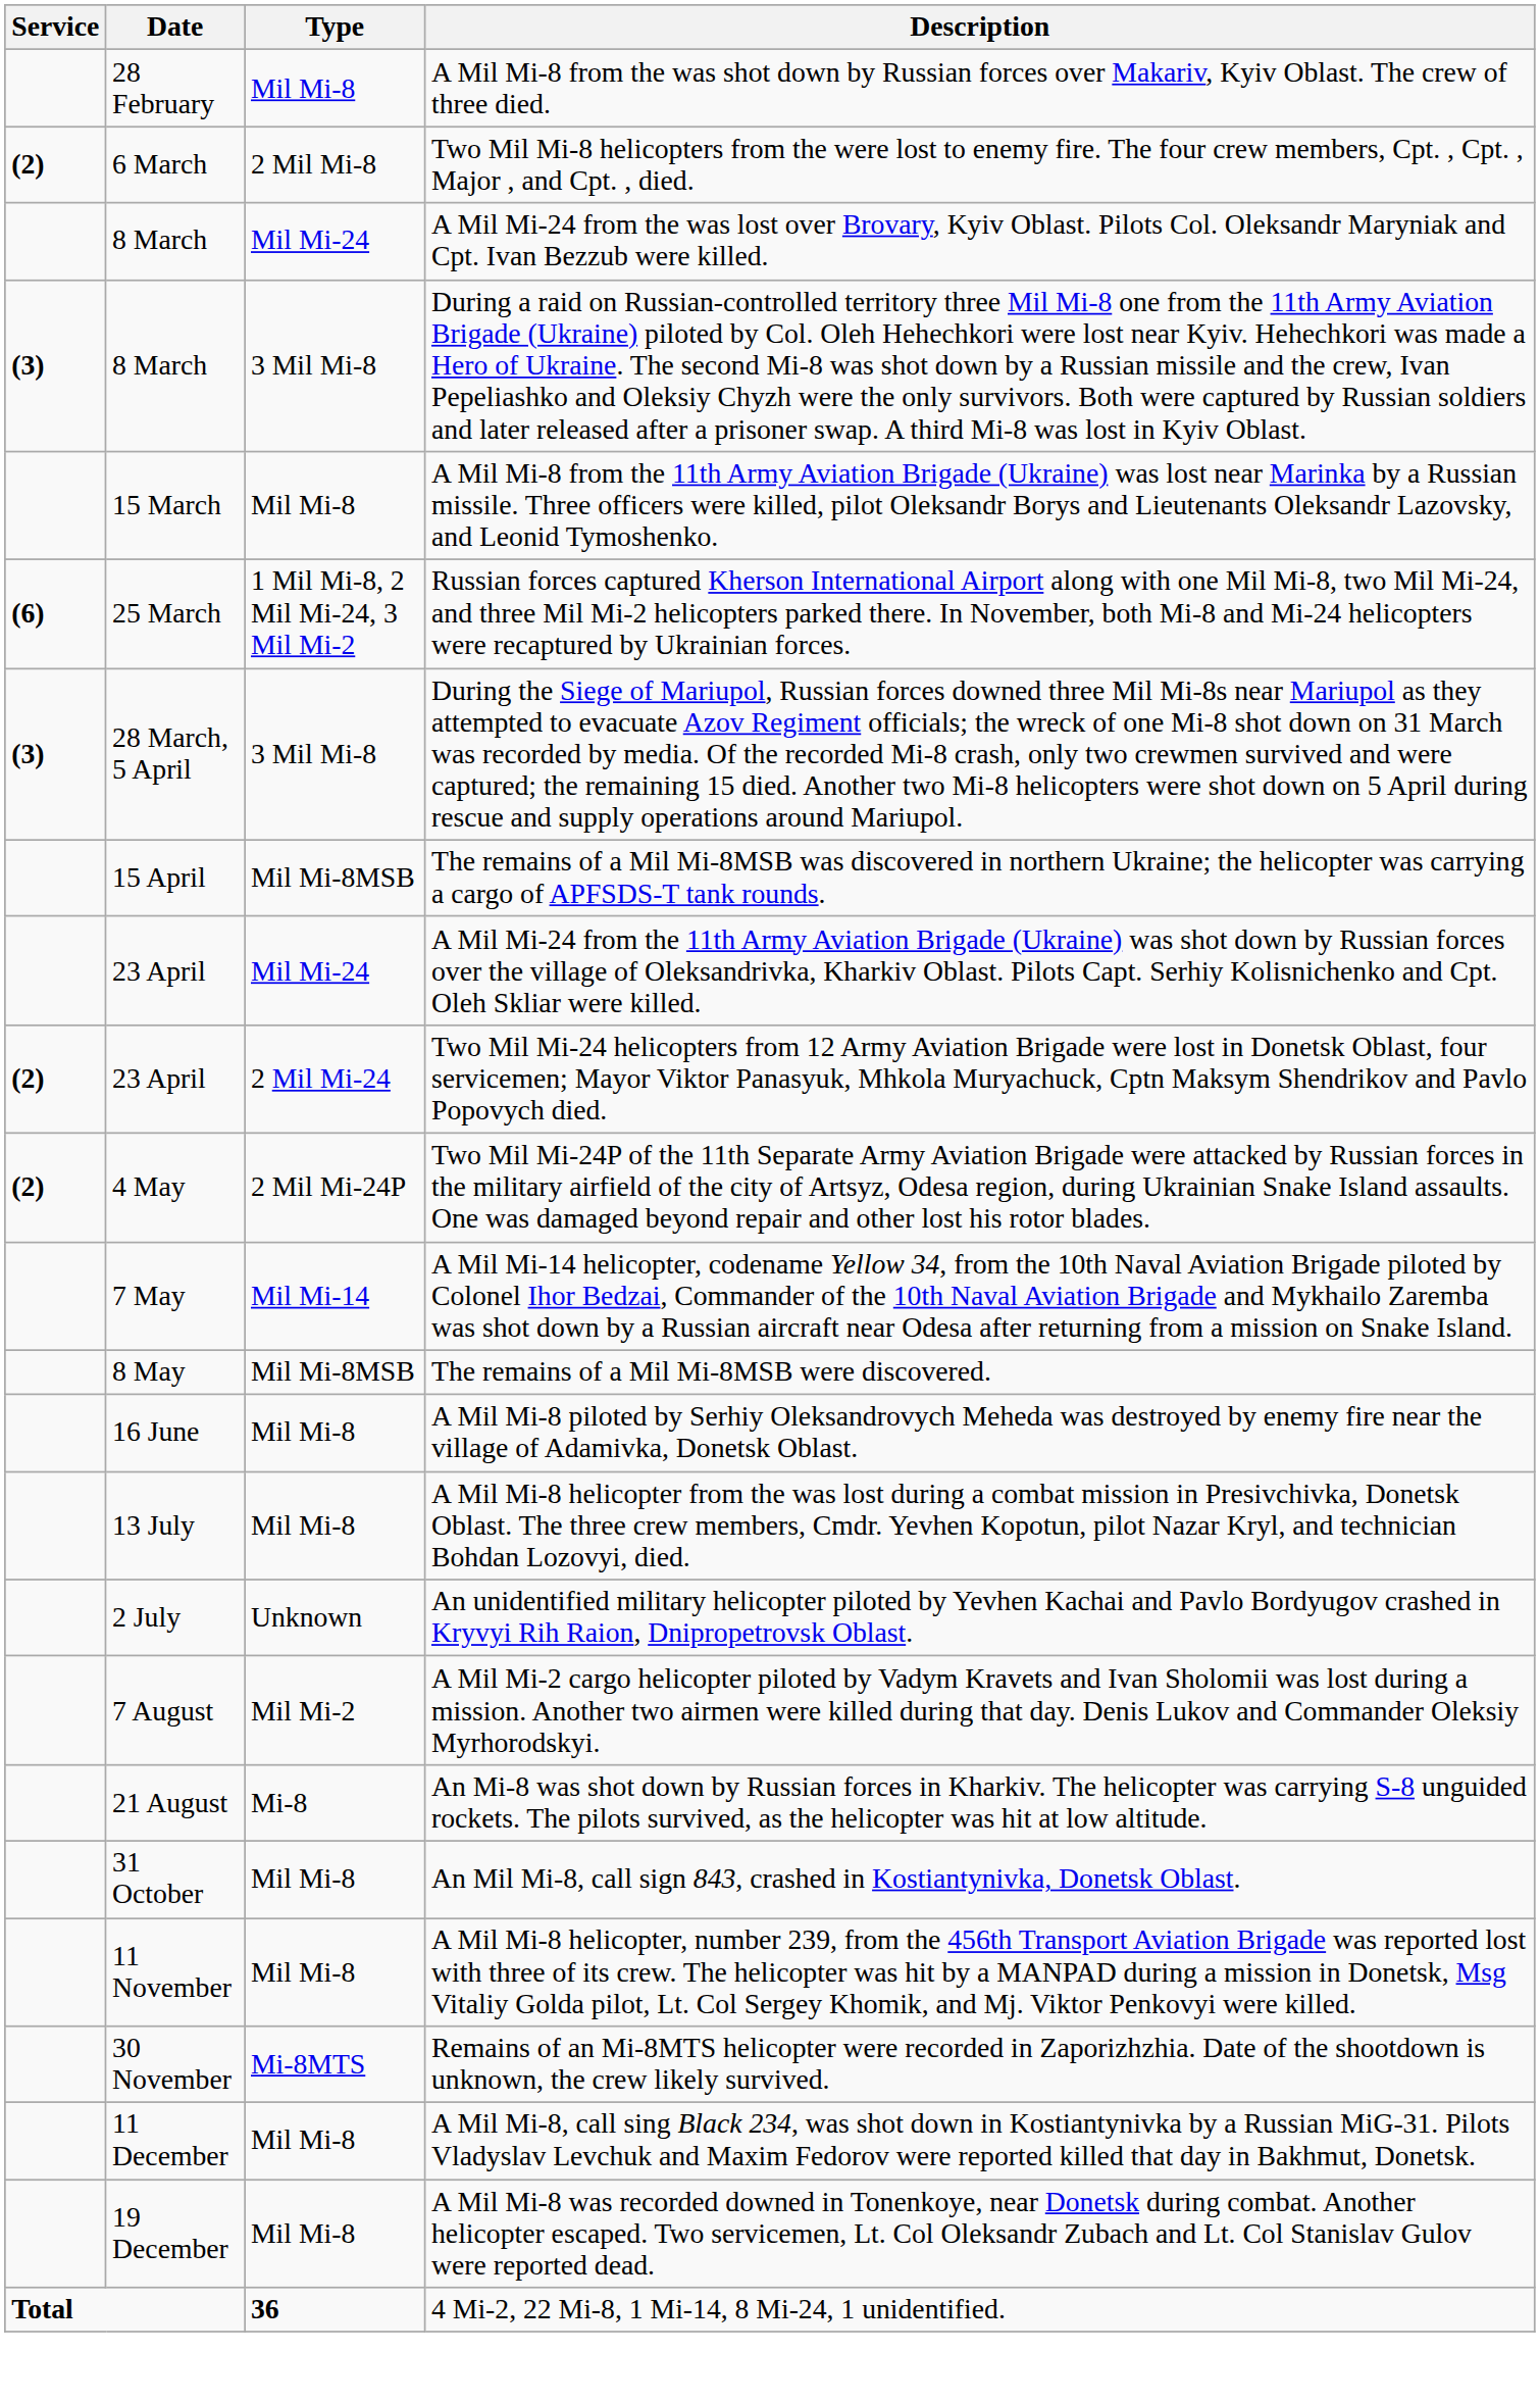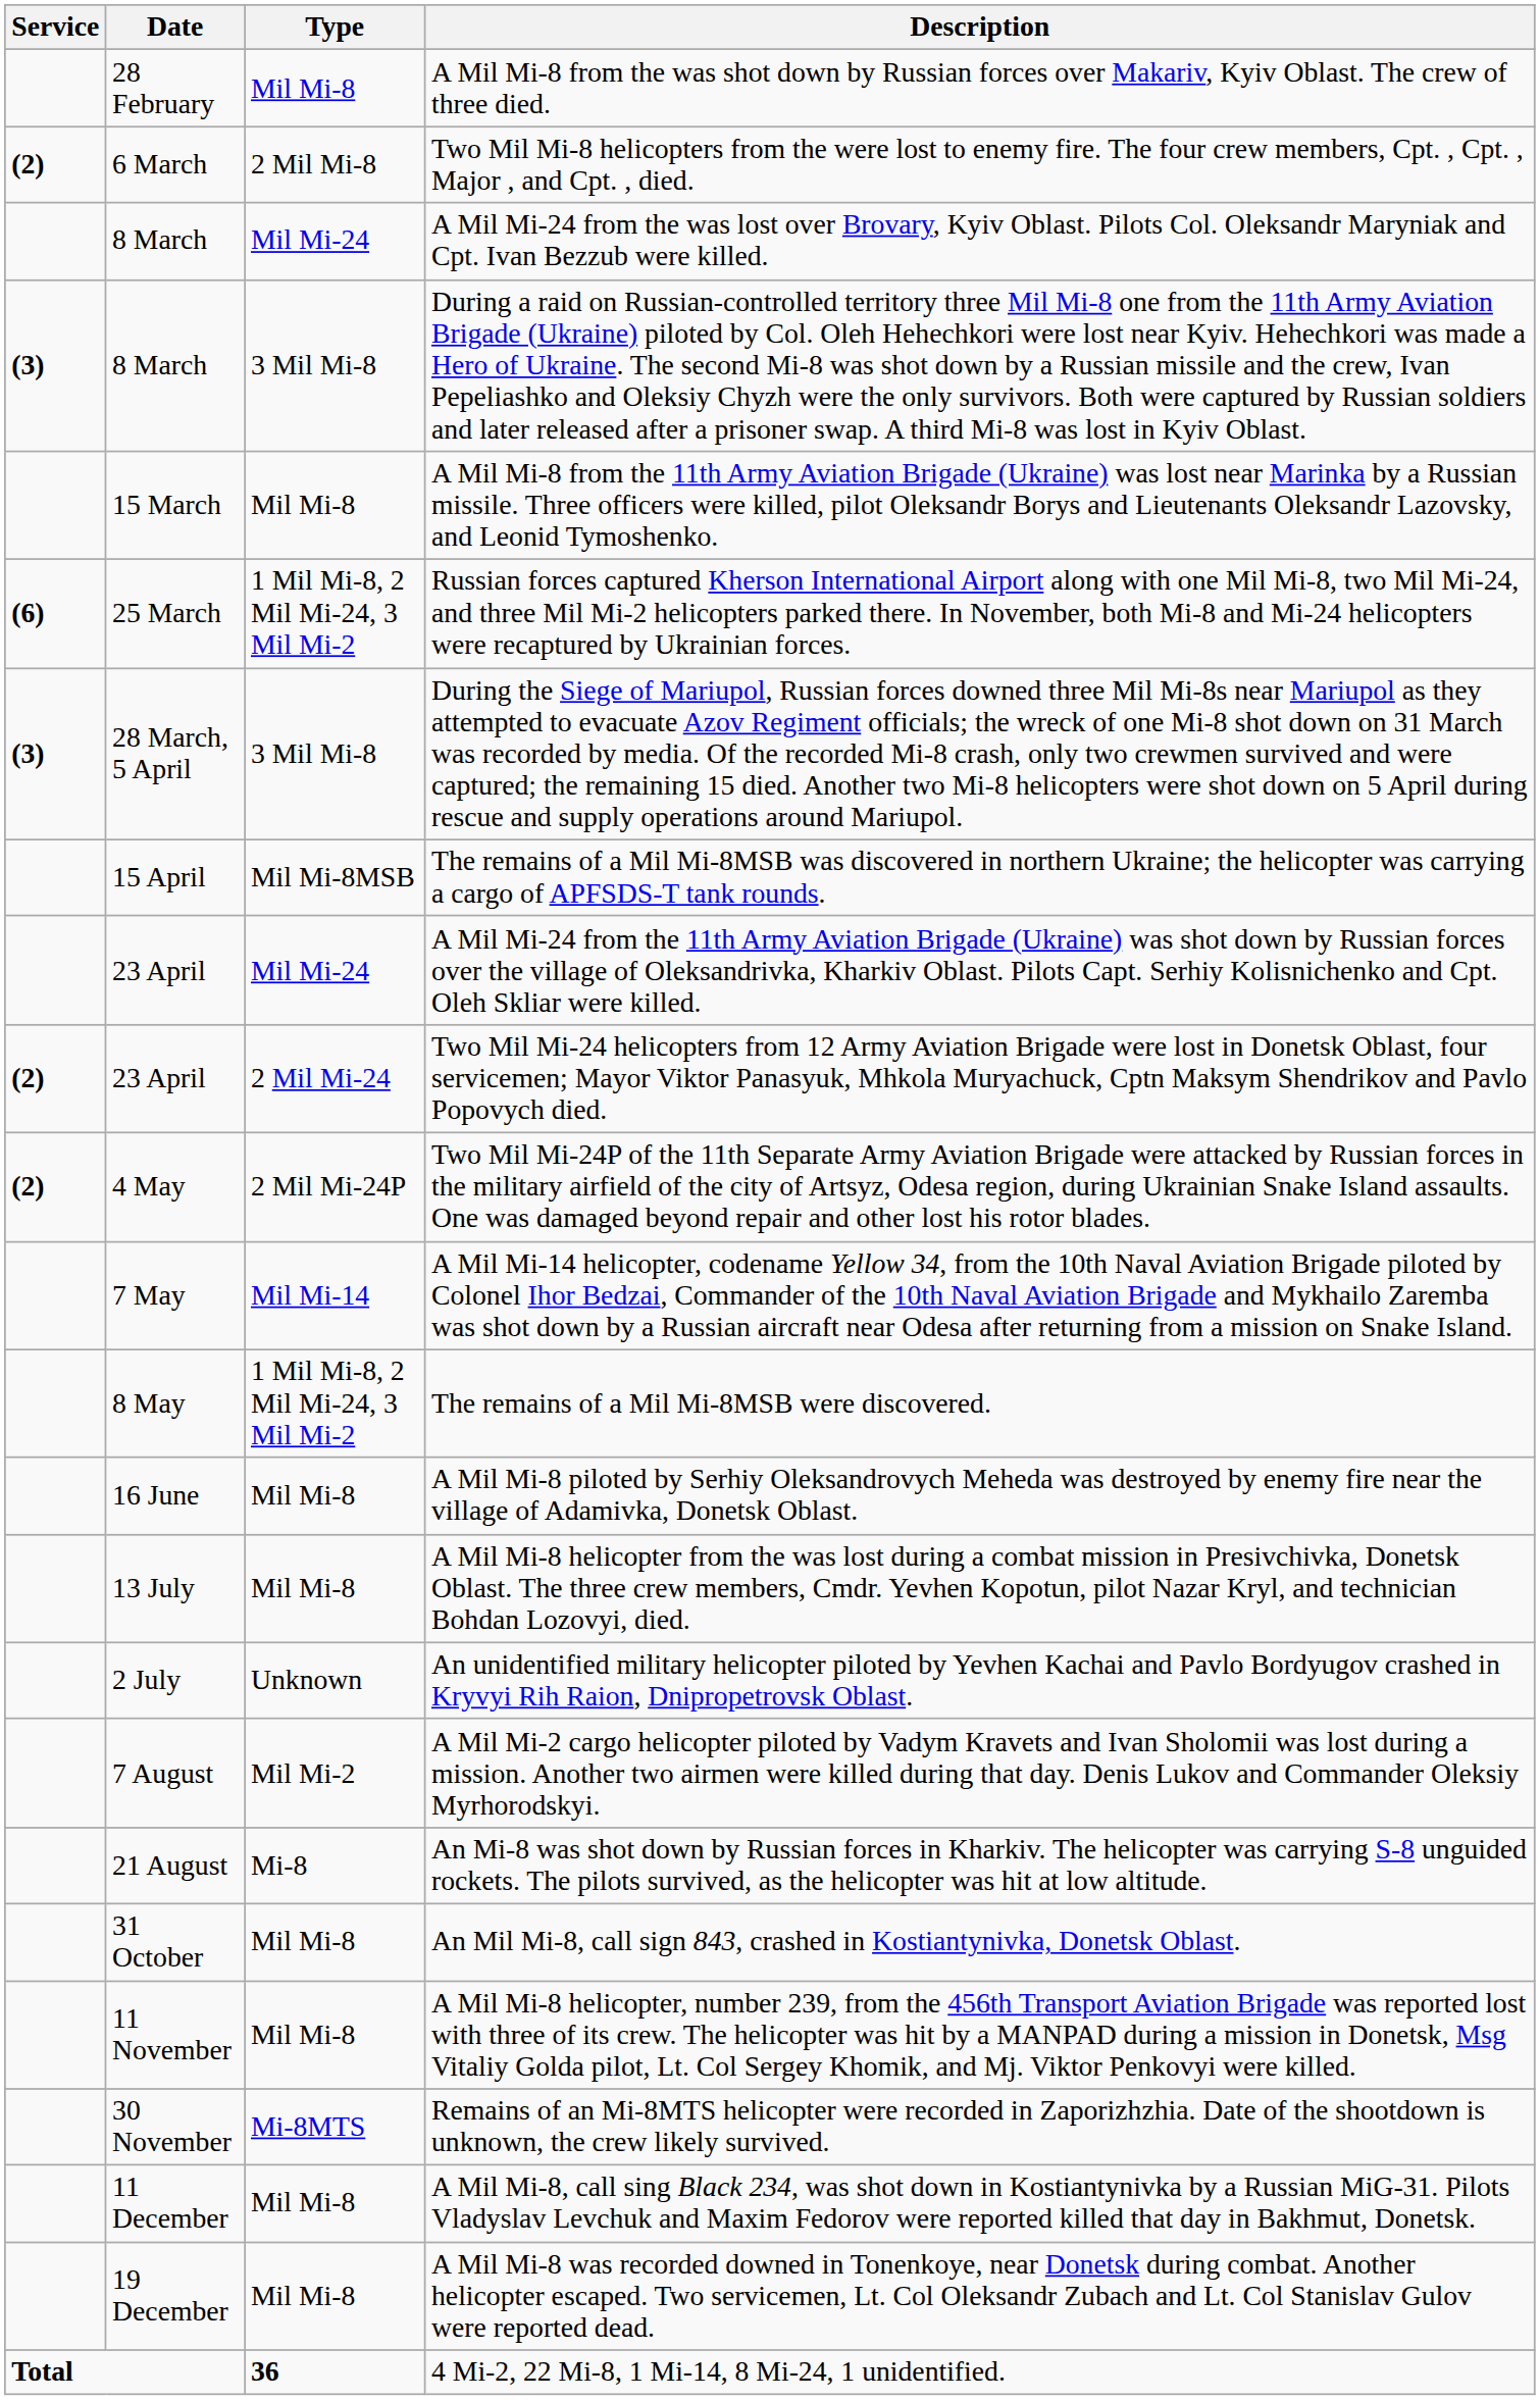 <table class="wikitable">
 <tr>
 <th>Service</th>
 <th>Date</th>
 <th>Type</th>
 <th>Description</th>
 </tr>
 <tr>
 <td></td>
 <td>28 February</td>
 <td><a href='#'>Mil Mi-8</a></td>
 <td>A Mil Mi-8 from the  was shot down by Russian forces over <a href='#'>Makariv</a>, Kyiv Oblast. The crew of three died.</td>
 </tr>
 <tr>
 <td> <strong>(2)</strong></td>
 <td>6 March</td>
 <td>2 Mil Mi-8</td>
 <td>Two Mil Mi-8 helicopters from the  were lost to enemy fire. The four crew members, Cpt. , Cpt. , Major , and Cpt. , died.</td>
 </tr>
 <tr>
 <td></td>
 <td>8 March</td>
 <td><a href='#'>Mil Mi-24</a></td>
 <td>A Mil Mi-24 from the  was lost over <a href='#'>Brovary</a>, Kyiv Oblast. Pilots Col. Oleksandr Maryniak and Cpt. Ivan Bezzub were killed.</td>
 </tr>
 <tr>
 <td> <strong>(3)</strong></td>
 <td>8 March</td>
 <td>3 Mil Mi-8</td>
 <td>During a raid on Russian-controlled territory three <a href='#'>Mil Mi-8</a> one from the <a href='#'>11th Army Aviation Brigade (Ukraine)</a> piloted by Col. Oleh Hehechkori were lost near Kyiv. Hehechkori was made a <a href='#'>Hero of Ukraine</a>. The second Mi-8 was shot down by a Russian missile and the crew, Ivan Pepeliashko and Oleksiy Chyzh were the only survivors. Both were captured by Russian soldiers and later released after a prisoner swap. A third Mi-8 was lost in Kyiv Oblast.</td>
 </tr>
 <tr>
 <td></td>
 <td>15 March</td>
 <td>Mil Mi-8</td>
 <td>A Mil Mi-8 from the <a href='#'>11th Army Aviation Brigade (Ukraine)</a> was lost near <a href='#'>Marinka</a> by a Russian missile. Three officers were killed, pilot Oleksandr Borys and Lieutenants Oleksandr Lazovsky, and Leonid Tymoshenko.</td>
 </tr>
 <tr>
 <td> <strong>(6)</strong></td>
 <td>25 March</td>
 <td>1 Mil Mi-8, 2 Mil Mi-24, 3 <a href='#'>Mil Mi-2</a></td>
 <td>Russian forces captured <a href='#'>Kherson International Airport</a> along with one Mil Mi-8, two Mil Mi-24, and three Mil Mi-2 helicopters parked there. In November, both Mi-8 and Mi-24 helicopters were recaptured by Ukrainian forces.</td>
 </tr>
 <tr>
 <td> <strong>(3)</strong></td>
 <td>28 March,<br>5 April</td>
 <td>3 Mil Mi-8</td>
 <td>During the <a href='#'>Siege of Mariupol</a>, Russian forces downed three Mil Mi-8s near <a href='#'>Mariupol</a> as they attempted to evacuate <a href='#'>Azov Regiment</a> officials; the wreck of one Mi-8 shot down on 31 March was recorded by media. Of the recorded Mi-8 crash, only two crewmen survived and were captured; the remaining 15 died. Another two Mi-8 helicopters were shot down on 5 April during rescue and supply operations around Mariupol.</td>
 </tr>
 <tr>
 <td></td>
 <td>15 April</td>
 <td>Mil Mi-8MSB</td>
 <td>The remains of a Mil Mi-8MSB was discovered in northern Ukraine; the helicopter was carrying a cargo of <a href='#'>APFSDS-T tank rounds</a>.</td>
 </tr>
 <tr>
 <td></td>
 <td>23 April</td>
 <td><a href='#'>Mil Mi-24</a></td>
 <td>A Mil Mi-24 from the <a href='#'>11th Army Aviation Brigade (Ukraine)</a> was shot down by Russian forces over the village of Oleksandrivka, Kharkiv Oblast. Pilots Capt. Serhiy Kolisnichenko and Cpt. Oleh Skliar were killed.</td>
 </tr>
 <tr>
 <td> <strong>(2)</strong></td>
 <td>23 April</td>
 <td>2 <a href='#'>Mil Mi-24</a></td>
 <td>Two Mil Mi-24 helicopters from 12 Army Aviation Brigade were lost in Donetsk Oblast, four servicemen; Mayor Viktor Panasyuk, Mhkola Muryachuck, Cptn Maksym Shendrikov and Pavlo Popovych died.</td>
 </tr>
 <tr>
 <td> <strong>(2)</strong></td>
 <td>4 May</td>
 <td>2 Mil Mi-24P</td>
 <td>Two Mil Mi-24P of the 11th Separate Army Aviation Brigade were attacked by Russian forces in the military airfield of the city of Artsyz, Odesa region, during Ukrainian Snake Island assaults. One was damaged beyond repair and other lost his rotor blades.</td>
 </tr>
 <tr>
 <td></td>
 <td>7 May</td>
 <td><a href='#'>Mil Mi-14</a></td>
 <td>A Mil Mi-14 helicopter, codename <em>Yellow 34</em>, from the 10th Naval Aviation Brigade piloted by Colonel <a href='#'>Ihor Bedzai</a>, Commander of the <a href='#'>10th Naval Aviation Brigade</a> and Mykhailo Zaremba was shot down by a Russian aircraft near Odesa after returning from a mission on Snake Island.</td>
 </tr>
 <tr>
 <td></td>
 <td>8 May</td>
-<td>Mil Mi-8MSB</td>
+<td>1 Mil Mi-8, 2 Mil Mi-24, 3 <a href='#'>Mil Mi-2</a></td>
 <td>The remains of a Mil Mi-8MSB were discovered.</td>
 </tr>
 <tr>
 <td></td>
 <td>16 June</td>
 <td>Mil Mi-8</td>
 <td>A Mil Mi-8 piloted by Serhiy Oleksandrovych Meheda was destroyed by enemy fire near the village of Adamivka, Donetsk Oblast.</td>
 </tr>
 <tr>
 <td></td>
 <td>13 July</td>
 <td>Mil Mi-8</td>
 <td>A Mil Mi-8 helicopter from the  was lost during a combat mission in Presivchivka, Donetsk Oblast. The three crew members, Cmdr. Yevhen Kopotun, pilot Nazar Kryl, and technician Bohdan Lozovyi, died.</td>
 </tr>
 <tr>
 <td></td>
 <td>2 July</td>
 <td>Unknown</td>
 <td>An unidentified military helicopter piloted by Yevhen Kachai and Pavlo Bordyugov crashed in <a href='#'>Kryvyi Rih Raion</a>, <a href='#'>Dnipropetrovsk Oblast</a>.</td>
 </tr>
 <tr>
 <td></td>
 <td>7 August</td>
 <td>Mil Mi-2</td>
 <td>A Mil Mi-2 cargo helicopter piloted by Vadym Kravets and Ivan Sholomii was lost during a mission. Another two airmen were killed during that day. Denis Lukov and Commander Oleksiy Myrhorodskyi.</td>
 </tr>
 <tr>
 <td></td>
 <td>21 August</td>
 <td>Mi-8</td>
 <td>An Mi-8 was shot down by Russian forces in Kharkiv. The helicopter was carrying <a href='#'>S-8</a> unguided rockets. The pilots survived, as the helicopter was hit at low altitude.</td>
 </tr>
 <tr>
 <td></td>
 <td>31 October</td>
 <td>Mil Mi-8</td>
 <td>An Mil Mi-8, call sign <em>843</em>, crashed in <a href='#'>Kostiantynivka, Donetsk Oblast</a>.</td>
 </tr>
 <tr>
 <td></td>
 <td>11 November</td>
 <td>Mil Mi-8</td>
 <td>A Mil Mi-8 helicopter, number 239, from the <a href='#'>456th Transport Aviation Brigade</a> was reported lost with three of its crew. The helicopter was hit by a MANPAD during a mission in Donetsk, <a href='#'>Msg</a> Vitaliy Golda pilot, Lt. Col Sergey Khomik, and Mj. Viktor Penkovyi were killed.</td>
 </tr>
 <tr>
 <td></td>
 <td>30 November</td>
 <td><a href='#'>Mi-8MTS</a></td>
 <td>Remains of an Mi-8MTS helicopter were recorded in Zaporizhzhia. Date of the shootdown is unknown, the crew likely survived.</td>
 </tr>
 <tr>
 <td></td>
 <td>11 December</td>
 <td>Mil Mi-8</td>
 <td>A Mil Mi-8, call sing <em>Black 234</em>, was shot down in Kostiantynivka by a Russian MiG-31. Pilots Vladyslav Levchuk and Maxim Fedorov were reported killed that day in Bakhmut, Donetsk.</td>
 </tr>
 <tr>
 <td></td>
 <td>19 December</td>
 <td>Mil Mi-8</td>
 <td>A Mil Mi-8 was recorded downed in Tonenkoye, near <a href='#'>Donetsk</a> during combat. Another helicopter escaped. Two servicemen, Lt. Col Oleksandr Zubach and Lt. Col Stanislav Gulov were reported dead.</td>
 </tr>
 <tr>
 <td colspan="2"><strong>Total</strong></td>
 <td><strong>36</strong></td>
 <td>4 Mi-2, 22 Mi-8, 1 Mi-14, 8 Mi-24, 1 unidentified.</td>
 </tr>
 </table>
